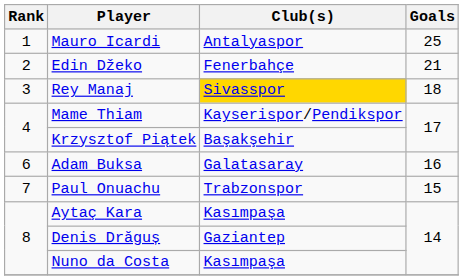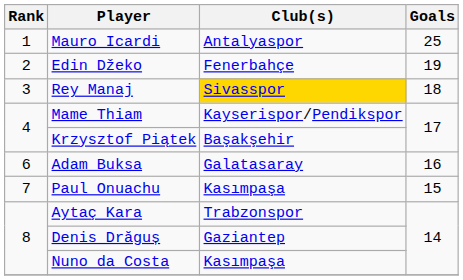 <table class="wikitable" style="text-align:center;">
 <tr>
 <th>Rank</th>
 <th>Player</th>
 <th>Club(s)</th>
 <th>Goals</th>
 </tr>
 <tr>
 <td>1</td>
 <td align="left"> <a href='#'>Mauro Icardi</a></td>
 <td align="left"><a href='#'>Antalyaspor</a></td>
 <td>25</td>
 </tr>
 <tr>
 <td>2</td>
 <td align="left"> <a href='#'>Edin Džeko</a></td>
 <td align="left"><a href='#'>Fenerbahçe</a></td>
-<td>21</td>
+<td>19</td>
 </tr>
 <tr>
 <td>3</td>
 <td align="left"> <a href='#'>Rey Manaj</a></td>
 <td align="left" style="background: gold;"><a href='#'>Sivasspor</a></td>
 <td>18</td>
 </tr>
 <tr>
 <td rowspan="2">4</td>
 <td align="left"> <a href='#'>Mame Thiam</a></td>
 <td align="left"><a href='#'>Kayserispor</a>/<a href='#'>Pendikspor</a></td>
 <td rowspan="2">17</td>
 </tr>
 <tr>
 <td align="left"> <a href='#'>Krzysztof Piątek</a></td>
 <td align="left"><a href='#'>Başakşehir</a></td>
 </tr>
 <tr>
 <td>6</td>
 <td align="left"> <a href='#'>Adam Buksa</a></td>
 <td align="left"><a href='#'>Galatasaray</a></td>
 <td>16</td>
 </tr>
 <tr>
 <td>7</td>
 <td align="left"> <a href='#'>Paul Onuachu</a></td>
-<td align="left"><a href='#'>Trabzonspor</a></td>
+<td align="left"><a href='#'>Kasımpaşa</a></td>
 <td>15</td>
 </tr>
 <tr>
 <td rowspan="3">8</td>
 <td align="left"> <a href='#'>Aytaç Kara</a></td>
-<td align="left"><a href='#'>Kasımpaşa</a></td>
+<td align="left"><a href='#'>Trabzonspor</a></td>
 <td rowspan="3">14</td>
 </tr>
 <tr>
 <td align="left"> <a href='#'>Denis Drăguș</a></td>
 <td align="left"><a href='#'>Gaziantep</a></td>
 </tr>
 <tr>
 <td align="left"> <a href='#'>Nuno da Costa</a></td>
 <td align="left"><a href='#'>Kasımpaşa</a></td>
 </tr>
 <tr>
 </tr>
 </table>
